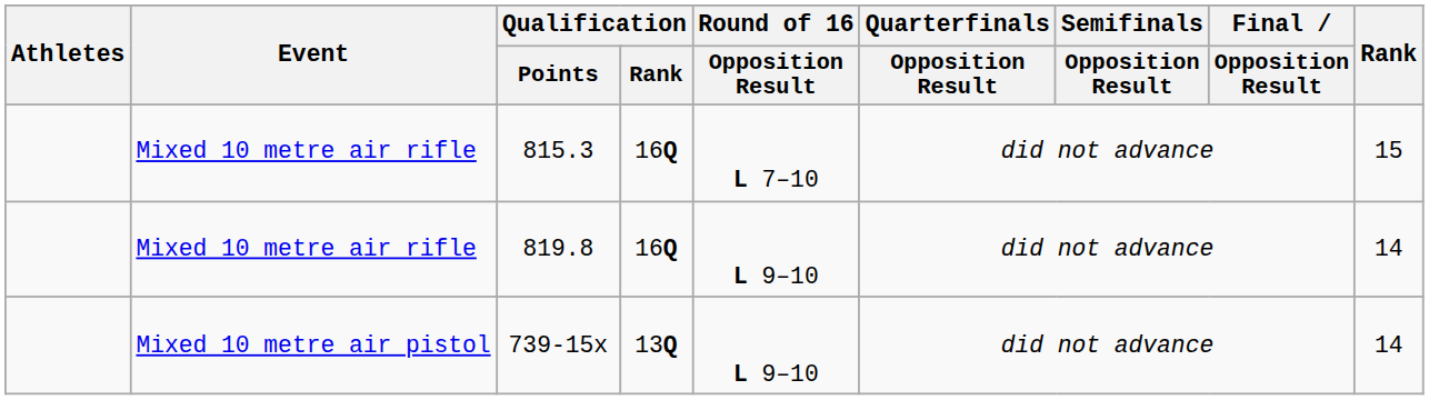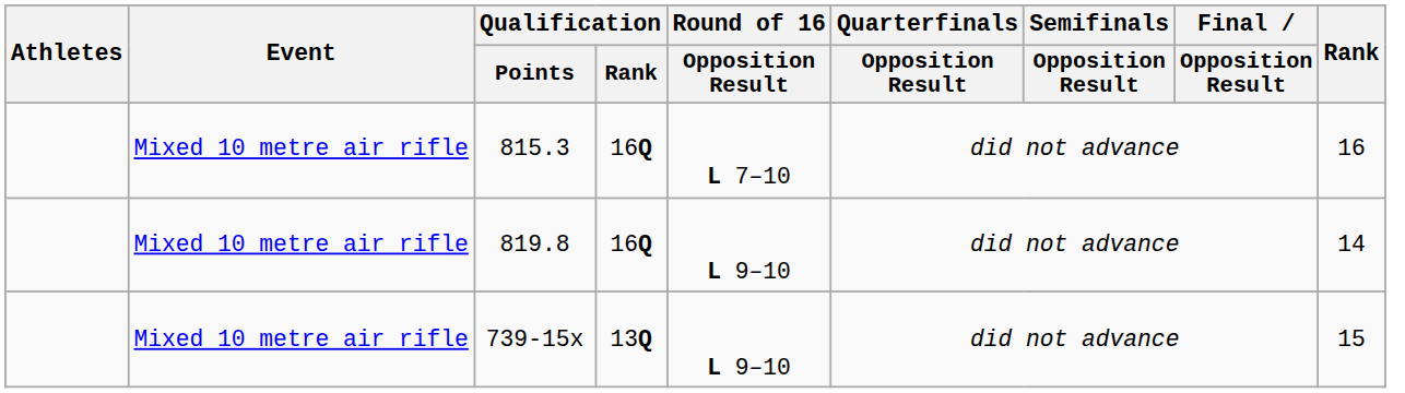 <table class="wikitable" style="font-size:90%;">
 <tr>
 <th rowspan=2>Athletes</th>
 <th rowspan=2>Event</th>
 <th colspan=2>Qualification</th>
 <th>Round of 16</th>
 <th>Quarterfinals</th>
 <th>Semifinals</th>
 <th>Final / </th>
 <th rowspan=2>Rank</th>
 </tr>
 <tr style="font-size:95%">
 <th>Points</th>
 <th>Rank</th>
 <th>Opposition<br>Result</th>
 <th>Opposition<br>Result</th>
 <th>Opposition<br>Result</th>
 <th>Opposition<br>Result</th>
 </tr>
 <tr align=center>
 <td align=left> <br> </td>
 <td align=left><a href='#'>Mixed 10 metre air rifle</a></td>
 <td>815.3</td>
 <td>16<strong>Q</strong></td>
 <td><br><br><strong>L</strong> 7–10</td>
 <td colspan=3><em>did not advance</em></td>
-<td>15</td>
+<td>16</td>
 </tr>
 <tr align=center>
 <td align=left> <br> </td>
 <td align=left><a href='#'>Mixed 10 metre air rifle</a></td>
 <td>819.8</td>
 <td>16<strong>Q</strong></td>
 <td><br><br><strong>L</strong> 9–10</td>
 <td colspan=3><em>did not advance</em></td>
 <td>14</td>
 </tr>
 <tr align=center>
 <td align=left> <br> </td>
-<td align=left><a href='#'>Mixed 10 metre air pistol</a></td>
+<td align=left><a href='#'>Mixed 10 metre air rifle</a></td>
 <td>739-15x</td>
 <td>13<strong>Q</strong></td>
 <td><br><br><strong>L</strong> 9–10</td>
 <td colspan=3><em>did not advance</em></td>
-<td>14</td>
+<td>15</td>
 </tr>
 </table>
